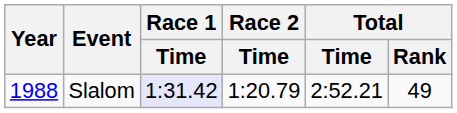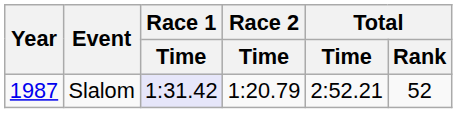 <table class="wikitable" style="font-size:90%">
 <tr>
 <th rowspan="2">Year</th>
 <th rowspan="2">Event</th>
 <th>Race 1</th>
 <th>Race 2</th>
 <th colspan="2">Total</th>
 </tr>
 <tr>
 <th>Time</th>
 <th>Time</th>
 <th>Time</th>
 <th>Rank</th>
 </tr>
 <tr>
-<td><a href='#'>1988</a></td>
+<td><a href='#'>1987</a></td>
 <td>Slalom</td>
 <td align="center" style="background: lavender;">1:31.42</td>
 <td align="center">1:20.79</td>
 <td align="center">2:52.21</td>
-<td align="center">49</td>
+<td align="center">52</td>
 </tr>
 </table>
